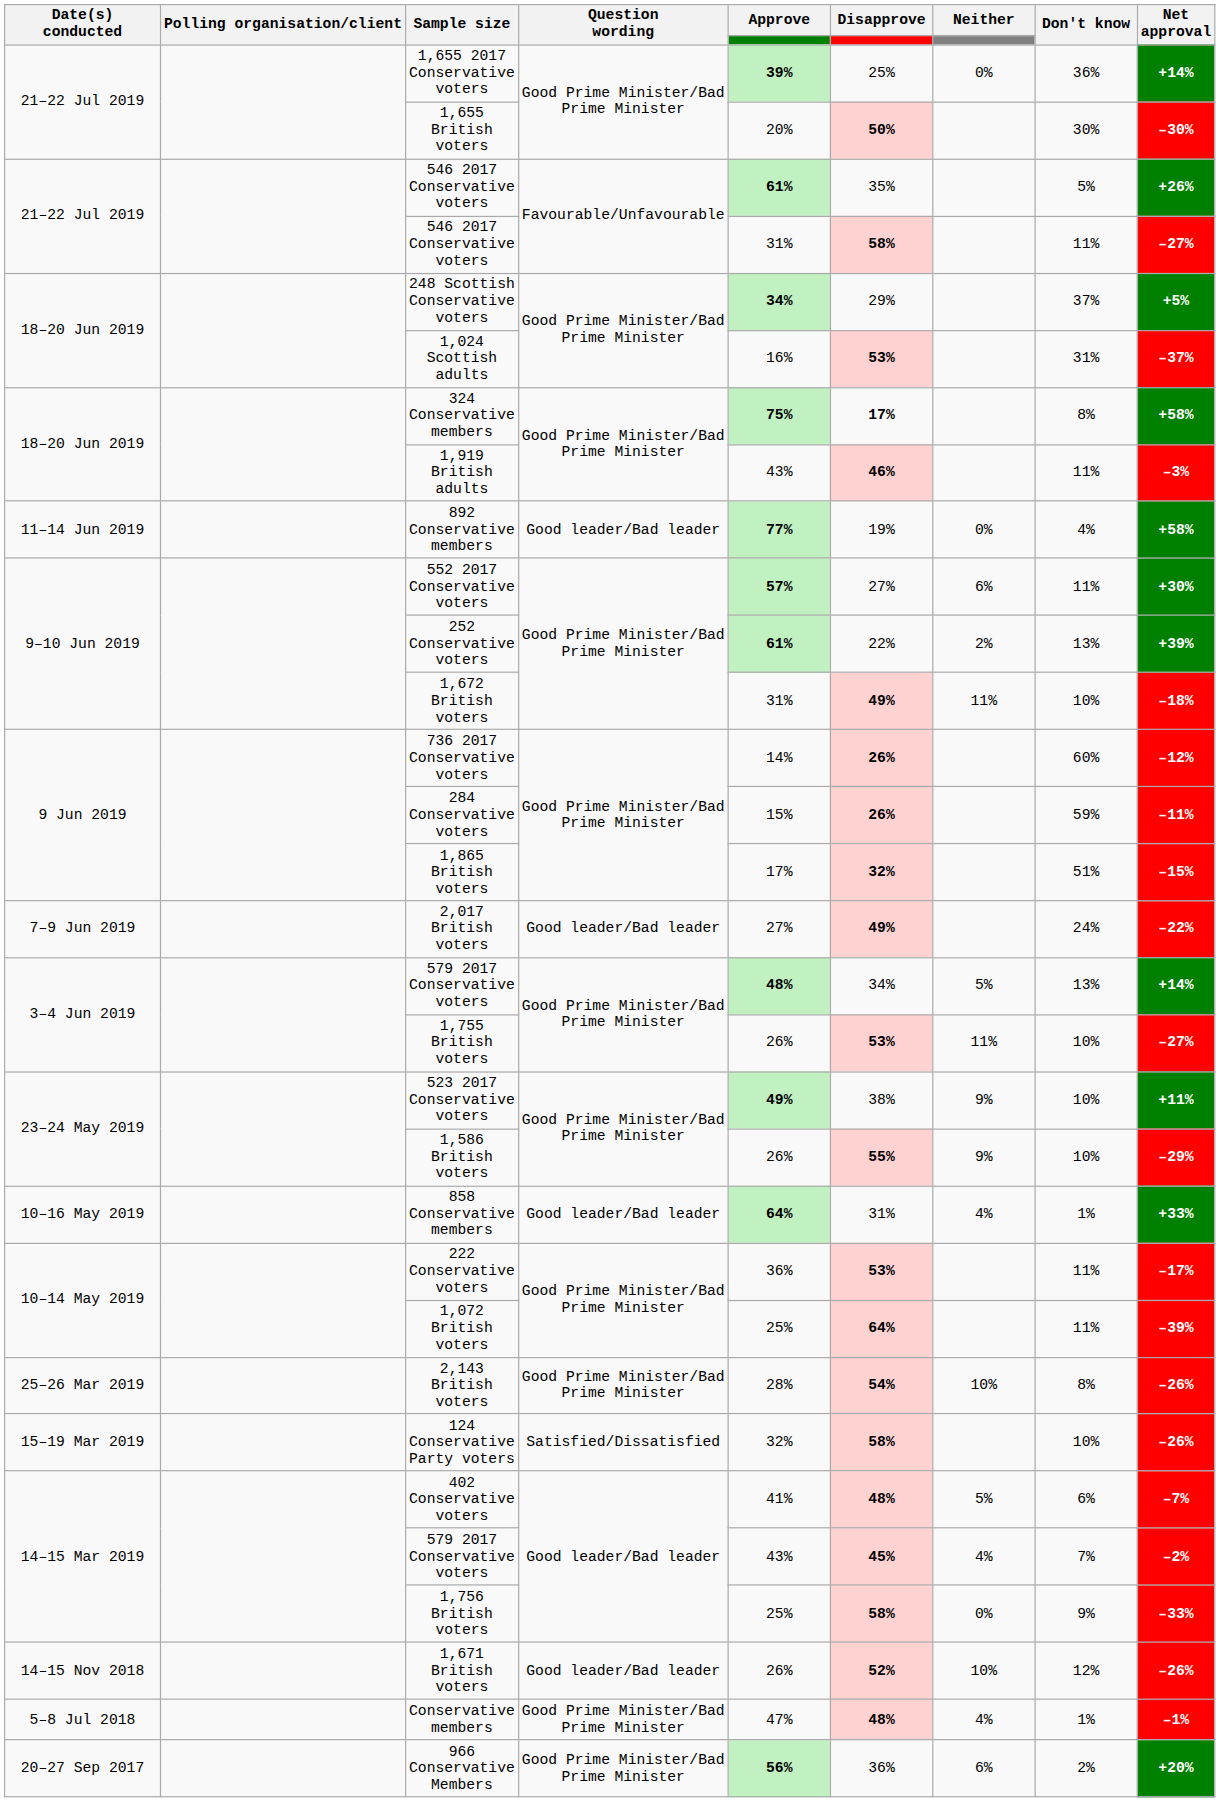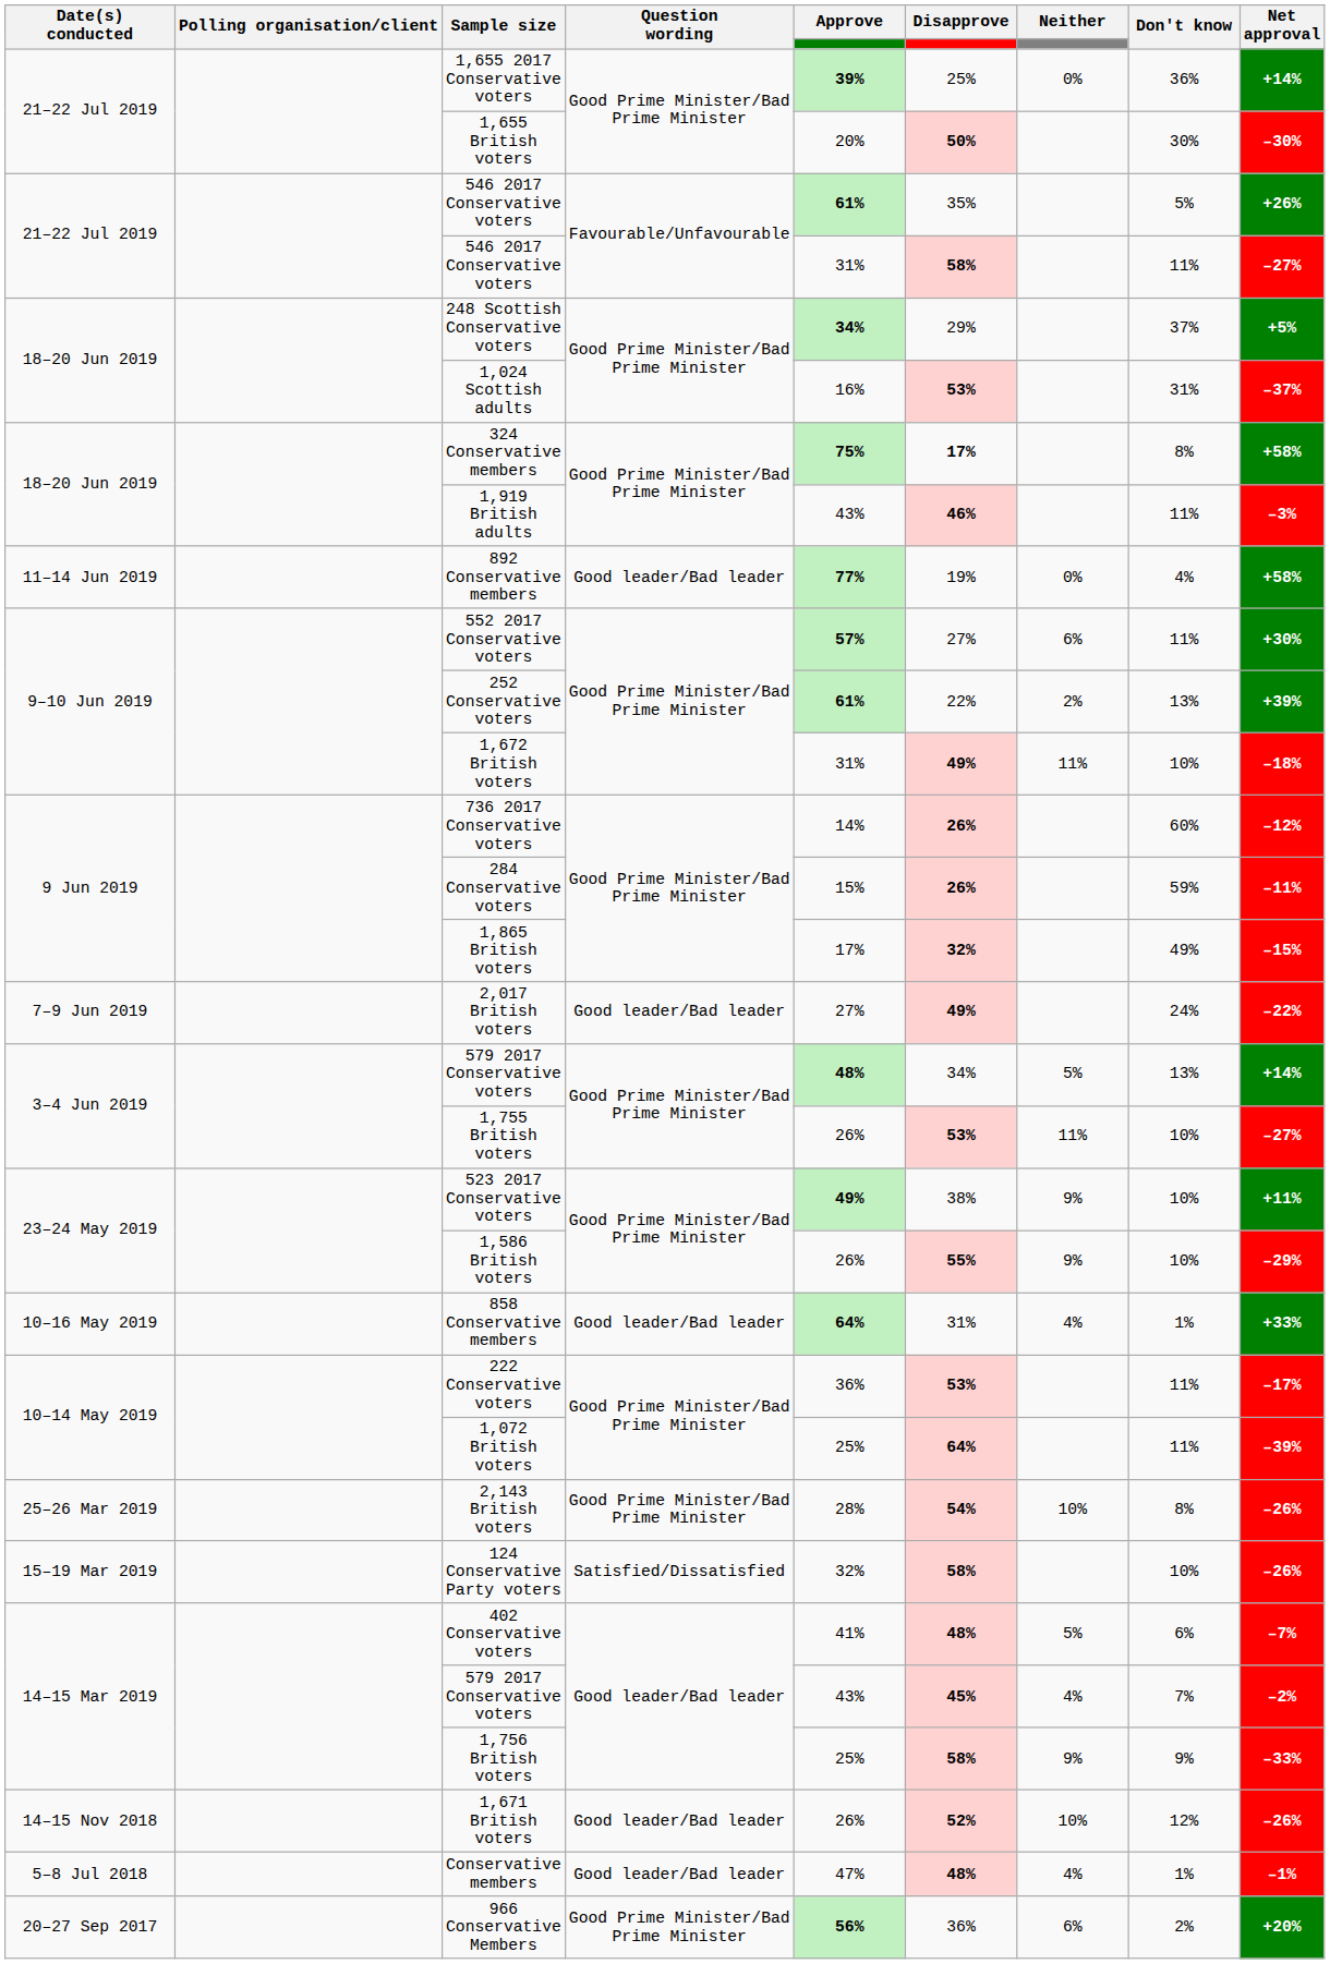 <table class="wikitable collapsible sortable" style="text-align:center;font-size:95%;line-height:14px;">
 <tr>
 <th style="width:125px;" rowspan="2">Date(s)<br>conducted</th>
 <th style="width:200px;" rowspan="2">Polling organisation/client</th>
 <th style="width:60px;" rowspan="2">Sample size</th>
 <th style="width:120px;" rowspan="2">Question<br>wording</th>
 <th class="unsortable" style="width:80px;">Approve</th>
 <th class="unsortable" style="width: 80px;">Disapprove</th>
 <th class="unsortable" style="width:80px;">Neither</th>
 <th class="unsortable" style="width:80px;" rowspan="2">Don't know</th>
 <th class="unsortable" style="width:20px;" rowspan="2">Net approval</th>
 </tr>
 <tr>
 <th class="unsortable" style="background:green;width:60px;"></th>
 <th class="unsortable" style="background:red;width:60px;"></th>
 <th class="unsortable" style="background:grey;width:60px;"></th>
 </tr>
 <tr>
 <td rowspan="2">21–22 Jul 2019</td>
 <td rowspan="2"></td>
 <td>1,655 2017 Conservative voters</td>
 <td rowspan="2">Good Prime Minister/Bad Prime Minister</td>
 <td style="background:#C1F0C1"><strong>39%</strong></td>
 <td>25%</td>
 <td>0%</td>
 <td>36%</td>
 <td style="background:green;color:white;"><strong>+14%</strong></td>
 </tr>
 <tr>
 <td>1,655 British voters</td>
 <td>20%</td>
 <td style="background:#FFD2D2"><strong>50%</strong></td>
 <td></td>
 <td>30%</td>
 <td style="background:red;color:white;"><strong>–30%</strong></td>
 </tr>
 <tr>
 <td rowspan="2">21–22 Jul 2019</td>
 <td rowspan="2"></td>
 <td>546 2017 Conservative voters</td>
 <td rowspan="2">Favourable/Unfavourable</td>
 <td style="background:#C1F0C1"><strong>61%</strong></td>
 <td>35%</td>
 <td></td>
 <td>5%</td>
 <td style="background:green;color:white;"><strong>+26%</strong></td>
 </tr>
 <tr>
 <td>546 2017 Conservative voters</td>
 <td>31%</td>
 <td style="background:#FFD2D2"><strong>58%</strong></td>
 <td></td>
 <td>11%</td>
 <td style="background:red;color:white;"><strong>–27%</strong></td>
 </tr>
 <tr>
 <td rowspan="2">18–20 Jun 2019</td>
 <td rowspan="2"></td>
 <td>248 Scottish Conservative voters</td>
 <td rowspan="2">Good Prime Minister/Bad Prime Minister</td>
 <td style="background:#C1F0C1"><strong>34%</strong></td>
 <td>29%</td>
 <td></td>
 <td>37%</td>
 <td style="background:green;color:white;"><strong>+5%</strong></td>
 </tr>
 <tr>
 <td>1,024 Scottish adults</td>
 <td>16%</td>
 <td style="background:#FFD2D2"><strong>53%</strong></td>
 <td></td>
 <td>31%</td>
 <td style="background:red;color:white;"><strong>–37%</strong></td>
 </tr>
 <tr>
 <td rowspan="2">18–20 Jun 2019</td>
 <td rowspan="2"></td>
 <td>324 Conservative members</td>
 <td rowspan="2">Good Prime Minister/Bad Prime Minister</td>
 <td style="background:#C1F0C1"><strong>75%</strong></td>
 <td><strong>17%</strong></td>
 <td></td>
 <td>8%</td>
 <td style="background:green;color:white;"><strong>+58%</strong></td>
 </tr>
 <tr>
 <td>1,919 British adults</td>
 <td>43%</td>
 <td style="background:#FFD2D2"><strong>46%</strong></td>
 <td></td>
 <td>11%</td>
 <td style="background:red;color:white;"><strong>–3%</strong></td>
 </tr>
 <tr>
 <td>11–14 Jun 2019</td>
 <td></td>
 <td>892 Conservative members</td>
 <td>Good leader/Bad leader</td>
 <td style="background:#C1F0C1"><strong>77%</strong></td>
 <td>19%</td>
 <td>0%</td>
 <td>4%</td>
 <td style="background:green;color:white;"><strong>+58%</strong></td>
 </tr>
 <tr>
 <td rowspan="3">9–10 Jun 2019</td>
 <td rowspan="3"></td>
 <td>552 2017 Conservative voters</td>
 <td rowspan="3">Good Prime Minister/Bad Prime Minister</td>
 <td style="background:#C1F0C1"><strong>57%</strong></td>
 <td>27%</td>
 <td>6%</td>
 <td>11%</td>
 <td style="background:green;color:white;"><strong>+30%</strong></td>
 </tr>
 <tr>
 <td>252 Conservative voters</td>
 <td style="background:#C1F0C1"><strong>61%</strong></td>
 <td>22%</td>
 <td>2%</td>
 <td>13%</td>
 <td style="background:green;color:white;"><strong>+39%</strong></td>
 </tr>
 <tr>
 <td>1,672 British voters</td>
 <td>31%</td>
 <td style="background:#FFD2D2"><strong>49%</strong></td>
 <td>11%</td>
 <td>10%</td>
 <td style="background:red;color:white;"><strong>–18%</strong></td>
 </tr>
 <tr>
 <td rowspan="3">9 Jun 2019</td>
 <td rowspan="3"></td>
 <td>736 2017 Conservative voters</td>
 <td rowspan="3">Good Prime Minister/Bad Prime Minister</td>
 <td>14%</td>
 <td style="background:#FFD2D2"><strong>26%</strong></td>
 <td></td>
 <td>60%</td>
 <td style="background:red;color:white;"><strong>–12%</strong></td>
 </tr>
 <tr>
 <td>284 Conservative voters</td>
 <td>15%</td>
 <td style="background:#FFD2D2"><strong>26%</strong></td>
 <td></td>
 <td>59%</td>
 <td style="background:red;color:white;"><strong>–11%</strong></td>
 </tr>
 <tr>
 <td>1,865 British voters</td>
 <td>17%</td>
 <td style="background:#FFD2D2"><strong>32%</strong></td>
 <td></td>
-<td>51%</td>
+<td>49%</td>
 <td style="background:red;color:white;"><strong>–15%</strong></td>
 </tr>
 <tr>
 <td>7–9 Jun 2019</td>
 <td></td>
 <td>2,017 British voters</td>
 <td>Good leader/Bad leader</td>
 <td>27%</td>
 <td style="background:#FFD2D2"><strong>49%</strong></td>
 <td></td>
 <td>24%</td>
 <td style="background:red;color:white;"><strong>–22%</strong></td>
 </tr>
 <tr>
 <td rowspan="2">3–4 Jun 2019</td>
 <td rowspan="2"></td>
 <td>579 2017 Conservative voters</td>
 <td rowspan="2">Good Prime Minister/Bad Prime Minister</td>
 <td style="background:#C1F0C1"><strong>48%</strong></td>
 <td>34%</td>
 <td>5%</td>
 <td>13%</td>
 <td style="background:green;color:white;"><strong>+14%</strong></td>
 </tr>
 <tr>
 <td>1,755 British voters</td>
 <td>26%</td>
 <td style="background:#FFD2D2"><strong>53%</strong></td>
 <td>11%</td>
 <td>10%</td>
 <td style="background:red;color:white;"><strong>–27%</strong></td>
 </tr>
 <tr>
 <td rowspan="2">23–24 May 2019</td>
 <td rowspan="2"></td>
 <td>523 2017 Conservative voters</td>
 <td rowspan="2">Good Prime Minister/Bad Prime Minister</td>
 <td style="background:#C1F0C1"><strong>49%</strong></td>
 <td>38%</td>
 <td>9%</td>
 <td>10%</td>
 <td style="background:green;color:white;"><strong>+11%</strong></td>
 </tr>
 <tr>
 <td>1,586 British voters</td>
 <td>26%</td>
 <td style="background:#FFD2D2"><strong>55%</strong></td>
 <td>9%</td>
 <td>10%</td>
 <td style="background:red;color:white;"><strong>–29%</strong></td>
 </tr>
 <tr>
 <td>10–16 May 2019</td>
 <td></td>
 <td>858 Conservative members</td>
 <td>Good leader/Bad leader</td>
 <td style="background:#C1F0C1"><strong>64%</strong></td>
 <td>31%</td>
 <td>4%</td>
 <td>1%</td>
 <td style="background:green;color:white;"><strong>+33%</strong></td>
 </tr>
 <tr>
 <td rowspan="2">10–14 May 2019</td>
 <td rowspan="2"></td>
 <td>222 Conservative voters</td>
 <td rowspan="2">Good Prime Minister/Bad Prime Minister</td>
 <td>36%</td>
 <td style="background:#FFD2D2"><strong>53%</strong></td>
 <td></td>
 <td>11%</td>
 <td style="background:red;color:white;"><strong>–17%</strong></td>
 </tr>
 <tr>
 <td>1,072 British voters</td>
 <td>25%</td>
 <td style="background:#FFD2D2"><strong>64%</strong></td>
 <td></td>
 <td>11%</td>
 <td style="background:red;color:white;"><strong>–39%</strong></td>
 </tr>
 <tr>
 <td>25–26 Mar 2019</td>
 <td></td>
 <td>2,143 British voters</td>
 <td>Good Prime Minister/Bad Prime Minister</td>
 <td>28%</td>
 <td style="background:#FFD2D2"><strong>54%</strong></td>
 <td>10%</td>
 <td>8%</td>
 <td style="background:red;color:white;"><strong>–26%</strong></td>
 </tr>
 <tr>
 <td>15–19 Mar 2019</td>
 <td></td>
 <td>124 Conservative Party voters</td>
 <td>Satisfied/Dissatisfied</td>
 <td>32%</td>
 <td style="background:#FFD2D2"><strong>58%</strong></td>
 <td></td>
 <td>10%</td>
 <td style="background:red;color:white;"><strong>–26%</strong></td>
 </tr>
 <tr>
 <td rowspan="3">14–15 Mar 2019</td>
 <td rowspan="3"></td>
 <td>402 Conservative voters</td>
 <td rowspan="3">Good leader/Bad leader</td>
 <td>41%</td>
 <td style="background:#FFD2D2"><strong>48%</strong></td>
 <td>5%</td>
 <td>6%</td>
 <td style="background:red;color:white;"><strong>–7%</strong></td>
 </tr>
 <tr>
 <td>579 2017 Conservative voters</td>
 <td>43%</td>
 <td style="background:#FFD2D2"><strong>45%</strong></td>
 <td>4%</td>
 <td>7%</td>
 <td style="background:red;color:white;"><strong>–2%</strong></td>
 </tr>
 <tr>
 <td>1,756 British voters</td>
 <td>25%</td>
 <td style="background:#FFD2D2"><strong>58%</strong></td>
-<td>0%</td>
+<td>9%</td>
 <td>9%</td>
 <td style="background:red;color:white;"><strong>–33%</strong></td>
 </tr>
 <tr>
 <td>14–15 Nov 2018</td>
 <td></td>
 <td>1,671 British voters</td>
 <td>Good leader/Bad leader</td>
 <td>26%</td>
 <td style="background:#FFD2D2"><strong>52%</strong></td>
 <td>10%</td>
 <td>12%</td>
 <td style="background:red;color:white;"><strong>–26%</strong></td>
 </tr>
 <tr>
 <td>5–8 Jul 2018</td>
 <td></td>
 <td>Conservative members</td>
-<td>Good Prime Minister/Bad Prime Minister</td>
+<td>Good leader/Bad leader</td>
 <td>47%</td>
 <td style="background:#FFD2D2"><strong>48%</strong></td>
 <td>4%</td>
 <td>1%</td>
 <td style="background:red;color:white;"><strong>–1%</strong></td>
 </tr>
 <tr>
 <td>20–27 Sep 2017</td>
 <td></td>
 <td>966 Conservative Members</td>
 <td>Good Prime Minister/Bad Prime Minister</td>
 <td style="background:#C1F0C1"><strong>56%</strong></td>
 <td>36%</td>
 <td>6%</td>
 <td>2%</td>
 <td style="background:green;color:white;"><strong>+20%</strong></td>
 </tr>
 </table>
